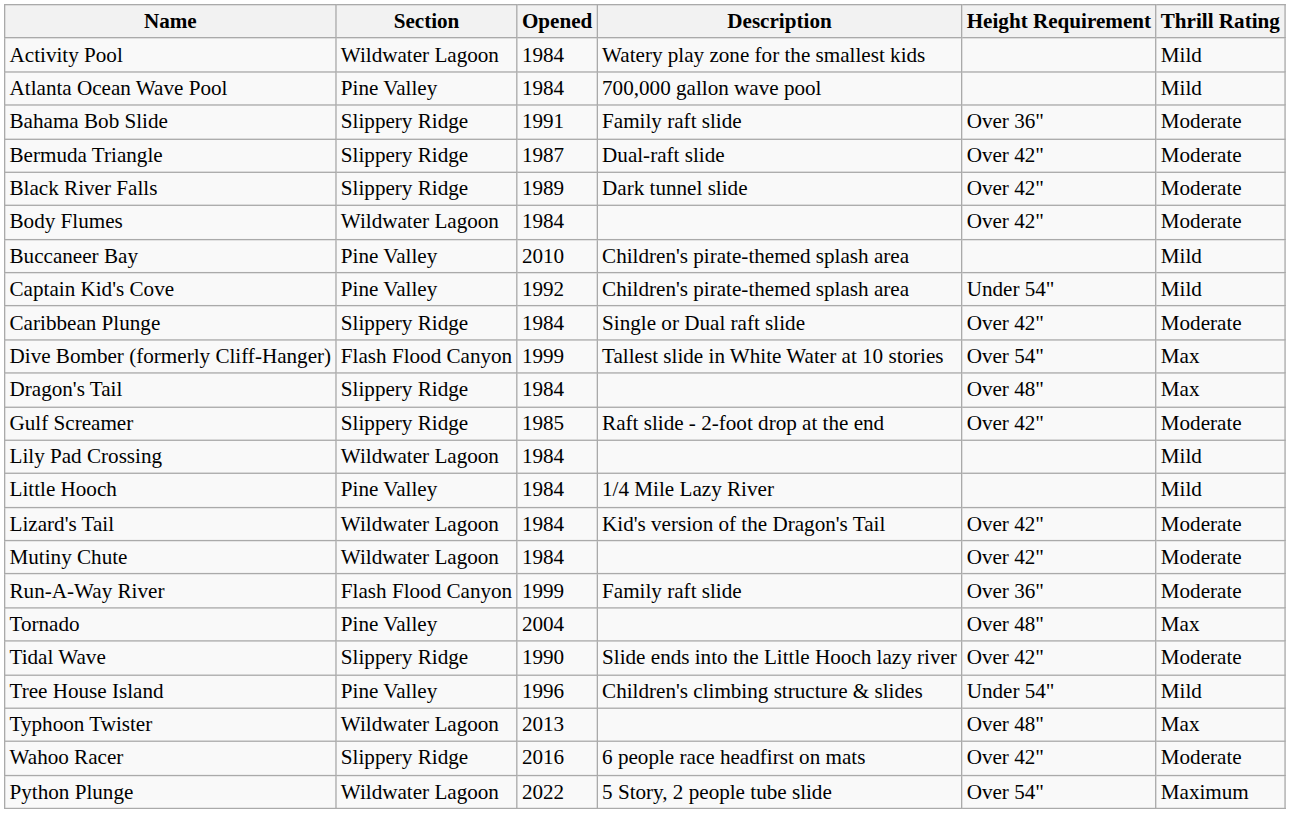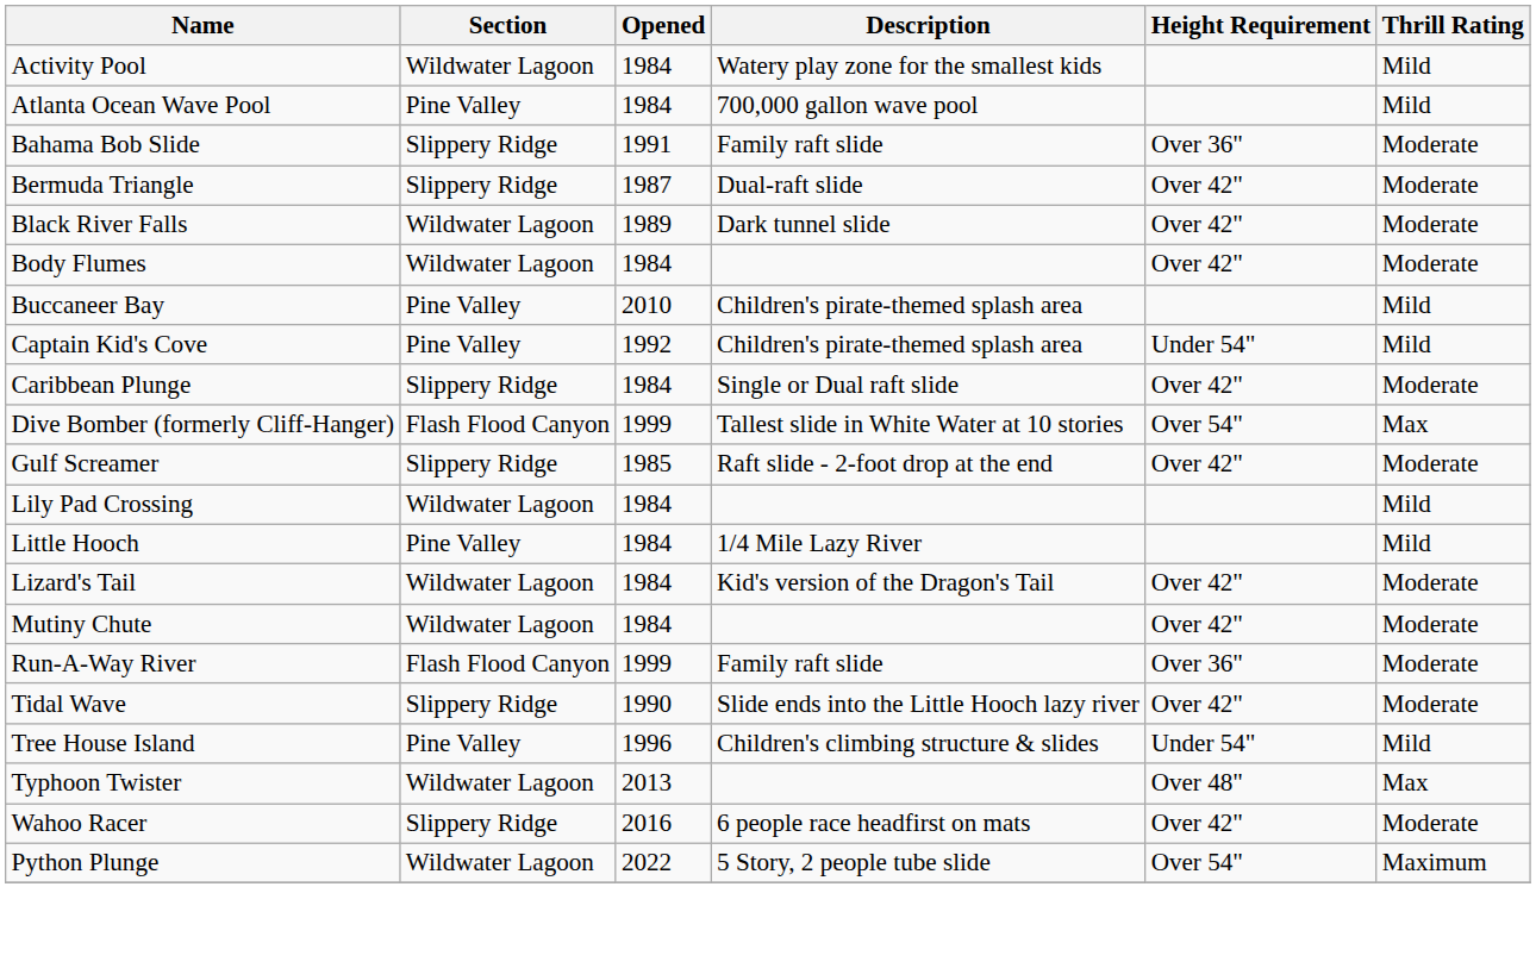 <table class= "wikitable sortable">
 <tr>
 <th>Name</th>
 <th>Section</th>
 <th>Opened</th>
 <th>Description</th>
 <th>Height Requirement</th>
 <th>Thrill Rating</th>
 </tr>
 <tr>
 <td>Activity Pool</td>
 <td>Wildwater Lagoon</td>
 <td>1984</td>
 <td>Watery play zone for the smallest kids</td>
 <td></td>
 <td>Mild</td>
 </tr>
 <tr>
 <td>Atlanta Ocean Wave Pool</td>
 <td>Pine Valley</td>
 <td>1984</td>
 <td>700,000 gallon wave pool</td>
 <td></td>
 <td>Mild</td>
 </tr>
 <tr>
 <td>Bahama Bob Slide</td>
 <td>Slippery Ridge</td>
 <td>1991</td>
 <td>Family raft slide</td>
 <td>Over 36"</td>
 <td>Moderate</td>
 </tr>
 <tr>
 <td>Bermuda Triangle</td>
 <td>Slippery Ridge</td>
 <td>1987</td>
 <td>Dual-raft slide</td>
 <td>Over 42"</td>
 <td>Moderate</td>
 </tr>
 <tr>
 <td>Black River Falls</td>
-<td>Slippery Ridge</td>
+<td>Wildwater Lagoon</td>
 <td>1989</td>
 <td>Dark tunnel slide</td>
 <td>Over 42"</td>
 <td>Moderate</td>
 </tr>
 <tr>
 <td>Body Flumes</td>
 <td>Wildwater Lagoon</td>
 <td>1984</td>
 <td></td>
 <td>Over 42"</td>
 <td>Moderate</td>
 </tr>
 <tr>
 <td>Buccaneer Bay</td>
 <td>Pine Valley</td>
 <td>2010</td>
 <td>Children's pirate-themed splash area</td>
 <td></td>
 <td>Mild</td>
 </tr>
 <tr>
 <td>Captain Kid's Cove</td>
 <td>Pine Valley</td>
 <td>1992</td>
 <td>Children's pirate-themed splash area</td>
 <td>Under 54"</td>
 <td>Mild</td>
 </tr>
 <tr>
 <td>Caribbean Plunge</td>
 <td>Slippery Ridge</td>
 <td>1984</td>
 <td>Single or Dual raft slide</td>
 <td>Over 42"</td>
 <td>Moderate</td>
 </tr>
 <tr>
 <td>Dive Bomber (formerly Cliff-Hanger)</td>
 <td>Flash Flood Canyon</td>
 <td>1999</td>
 <td>Tallest slide in White Water at 10 stories</td>
 <td>Over 54"</td>
-<td>Max</td>
-</tr>
-<tr>
-<td>Dragon's Tail</td>
-<td>Slippery Ridge</td>
-<td>1984</td>
-<td></td>
-<td>Over 48"</td>
 <td>Max</td>
 </tr>
 <tr>
 <td>Gulf Screamer</td>
 <td>Slippery Ridge</td>
 <td>1985</td>
 <td>Raft slide - 2-foot drop at the end</td>
 <td>Over 42"</td>
 <td>Moderate</td>
 </tr>
 <tr>
 <td>Lily Pad Crossing</td>
 <td>Wildwater Lagoon</td>
 <td>1984</td>
 <td></td>
 <td></td>
 <td>Mild</td>
 </tr>
 <tr>
 <td>Little Hooch</td>
 <td>Pine Valley</td>
 <td>1984</td>
 <td>1/4 Mile Lazy River</td>
 <td></td>
 <td>Mild</td>
 </tr>
 <tr>
 <td>Lizard's Tail</td>
 <td>Wildwater Lagoon</td>
 <td>1984</td>
 <td>Kid's version of the Dragon's Tail</td>
 <td>Over 42"</td>
 <td>Moderate</td>
 </tr>
 <tr>
 <td>Mutiny Chute</td>
 <td>Wildwater Lagoon</td>
 <td>1984</td>
 <td></td>
 <td>Over 42"</td>
 <td>Moderate</td>
 </tr>
 <tr>
 <td>Run-A-Way River</td>
 <td>Flash Flood Canyon</td>
 <td>1999</td>
 <td>Family raft slide</td>
 <td>Over 36"</td>
 <td>Moderate</td>
 </tr>
 <tr>
-<td>Tornado</td>
-<td>Pine Valley</td>
-<td>2004</td>
-<td></td>
-<td>Over 48"</td>
-<td>Max</td>
-</tr>
-<tr>
 <td>Tidal Wave</td>
 <td>Slippery Ridge</td>
 <td>1990</td>
 <td>Slide ends into the Little Hooch lazy river</td>
 <td>Over 42"</td>
 <td>Moderate</td>
 </tr>
 <tr>
 <td>Tree House Island</td>
 <td>Pine Valley</td>
 <td>1996</td>
 <td>Children's climbing structure & slides</td>
 <td>Under 54"</td>
 <td>Mild</td>
 </tr>
 <tr>
 <td>Typhoon Twister</td>
 <td>Wildwater Lagoon</td>
 <td>2013</td>
 <td></td>
 <td>Over 48"</td>
 <td>Max</td>
 </tr>
 <tr>
 <td>Wahoo Racer</td>
 <td>Slippery Ridge</td>
 <td>2016</td>
 <td>6 people race headfirst on mats</td>
 <td>Over 42"</td>
 <td>Moderate</td>
 </tr>
 <tr>
 <td>Python Plunge</td>
 <td>Wildwater Lagoon</td>
 <td>2022</td>
 <td>5 Story, 2 people tube slide</td>
 <td>Over 54"</td>
 <td>Maximum</td>
 </tr>
 <tr>
 </tr>
 </table>
